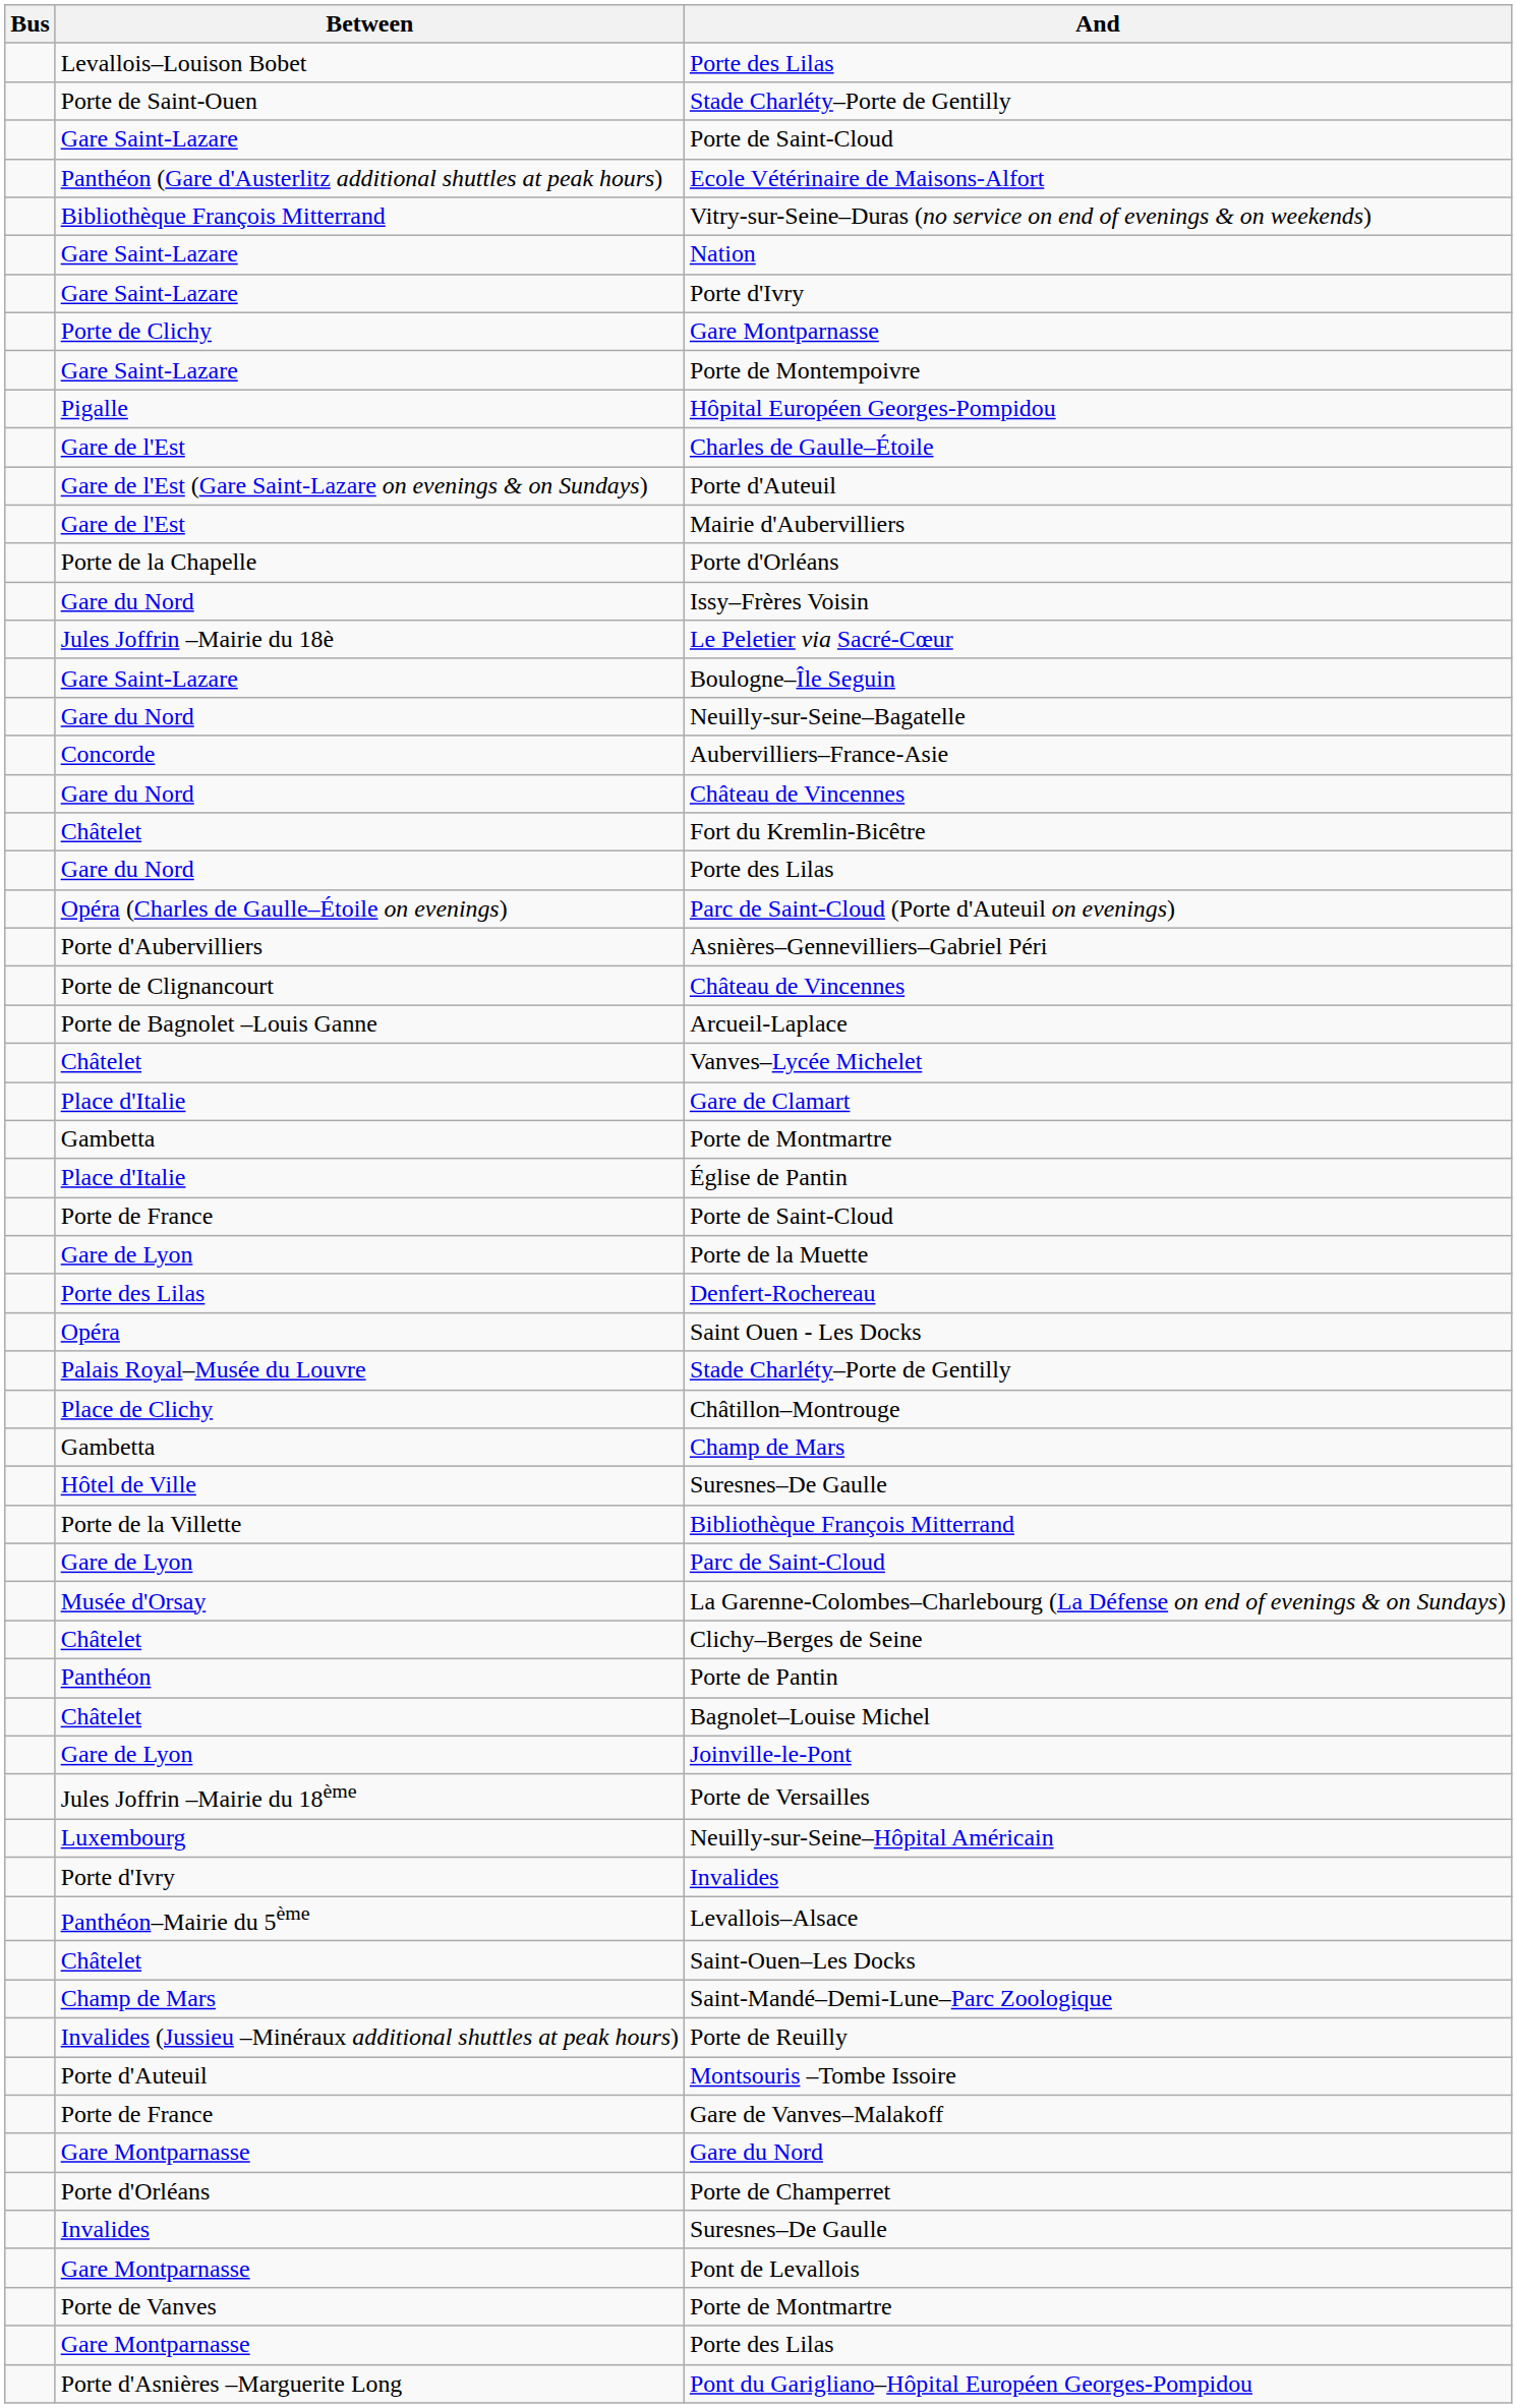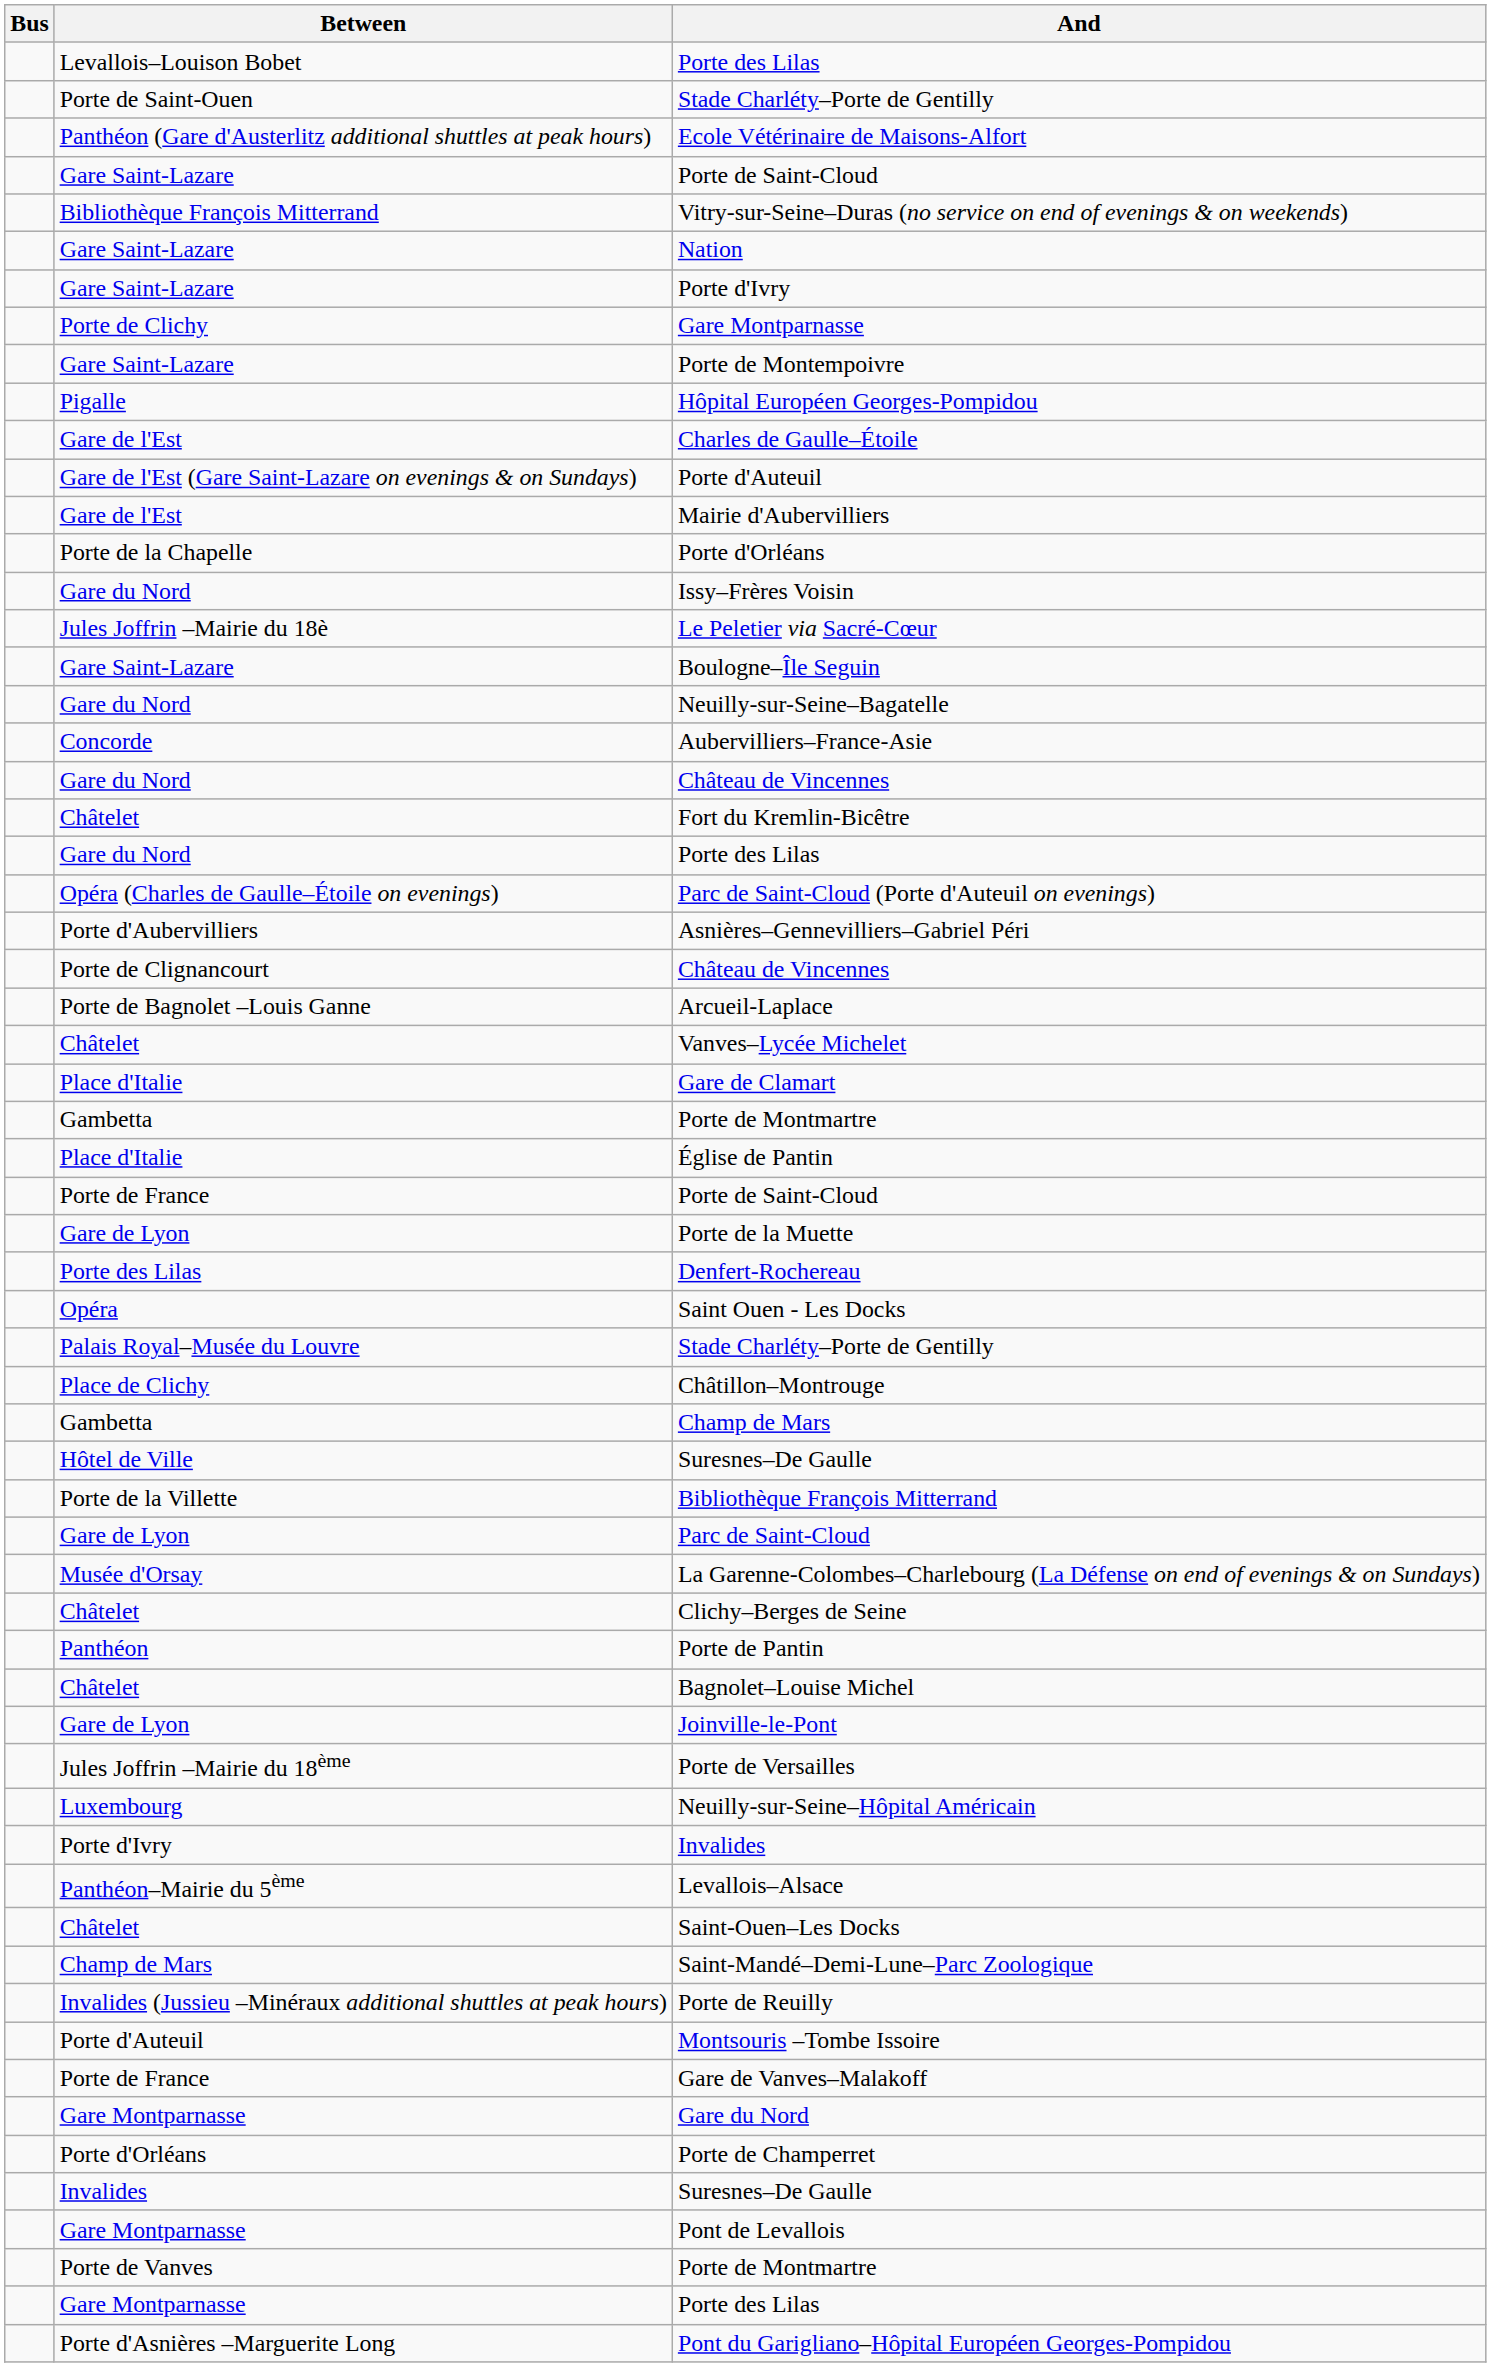 <table class="wikitable">
 <tr>
 <th>Bus</th>
 <th>Between</th>
 <th>And</th>
 </tr>
 <tr>
 <td></td>
 <td>Levallois–Louison Bobet</td>
 <td><a href='#'>Porte des Lilas</a>  </td>
 </tr>
 <tr>
 <td></td>
 <td>Porte de Saint-Ouen  </td>
 <td><a href='#'>Stade Charléty</a>–Porte de Gentilly </td>
 </tr>
 <tr>
 <td></td>
-<td><a href='#'>Gare Saint-Lazare</a>   </td>
-<td>Porte de Saint-Cloud </td>
+<td><a href='#'>Panthéon</a> (<a href='#'>Gare d'Austerlitz</a>    <em>additional shuttles at peak hours</em>)</td>
+<td><a href='#'>Ecole Vétérinaire de Maisons-Alfort</a> </td>
 </tr>
 <tr>
 <td></td>
-<td><a href='#'>Panthéon</a> (<a href='#'>Gare d'Austerlitz</a>    <em>additional shuttles at peak hours</em>)</td>
-<td><a href='#'>Ecole Vétérinaire de Maisons-Alfort</a> </td>
+<td><a href='#'>Gare Saint-Lazare</a>   </td>
+<td>Porte de Saint-Cloud </td>
 </tr>
 <tr>
 <td></td>
 <td><a href='#'>Bibliothèque François Mitterrand</a>  </td>
 <td>Vitry-sur-Seine–Duras (<em>no service on end of evenings & on weekends</em>)</td>
 </tr>
 <tr>
 <td></td>
 <td><a href='#'>Gare Saint-Lazare</a>   </td>
 <td><a href='#'>Nation</a>  </td>
 </tr>
 <tr>
 <td></td>
 <td><a href='#'>Gare Saint-Lazare</a>   </td>
 <td>Porte d'Ivry  </td>
 </tr>
 <tr>
 <td></td>
 <td><a href='#'>Porte de Clichy</a>   </td>
 <td><a href='#'>Gare Montparnasse</a>    </td>
 </tr>
 <tr>
 <td></td>
 <td><a href='#'>Gare Saint-Lazare</a>   </td>
 <td>Porte de Montempoivre </td>
 </tr>
 <tr>
 <td></td>
 <td><a href='#'>Pigalle</a> </td>
 <td><a href='#'>Hôpital Européen Georges-Pompidou</a>  </td>
 </tr>
 <tr>
 <td></td>
 <td><a href='#'>Gare de l'Est</a>    </td>
 <td><a href='#'>Charles de Gaulle–Étoile</a>  </td>
 </tr>
 <tr>
 <td></td>
 <td><a href='#'>Gare de l'Est</a>     (<a href='#'>Gare Saint-Lazare</a>    <em>on evenings & on Sundays</em>)</td>
 <td>Porte d'Auteuil </td>
 </tr>
 <tr>
 <td></td>
 <td><a href='#'>Gare de l'Est</a>   </td>
 <td>Mairie d'Aubervilliers </td>
 </tr>
 <tr>
 <td></td>
 <td>Porte de la Chapelle  </td>
 <td>Porte d'Orléans  </td>
 </tr>
 <tr>
 <td></td>
 <td><a href='#'>Gare du Nord</a>    </td>
 <td>Issy–Frères Voisin</td>
 </tr>
 <tr>
 <td></td>
 <td><a href='#'>Jules Joffrin</a> –Mairie du 18è</td>
 <td><a href='#'>Le Peletier</a>  <em>via</em> <a href='#'>Sacré-Cœur</a></td>
 </tr>
 <tr>
 <td></td>
 <td><a href='#'>Gare Saint-Lazare</a>   </td>
 <td>Boulogne–<a href='#'>Île Seguin</a></td>
 </tr>
 <tr>
 <td></td>
 <td><a href='#'>Gare du Nord</a>    </td>
 <td>Neuilly-sur-Seine–Bagatelle</td>
 </tr>
 <tr>
 <td></td>
 <td><a href='#'>Concorde</a> </td>
 <td>Aubervilliers–France-Asie</td>
 </tr>
 <tr>
 <td></td>
 <td><a href='#'>Gare du Nord</a>    </td>
 <td><a href='#'>Château de Vincennes</a> </td>
 </tr>
 <tr>
 <td></td>
 <td><a href='#'>Châtelet</a> </td>
 <td>Fort du Kremlin-Bicêtre</td>
 </tr>
 <tr>
 <td></td>
 <td><a href='#'>Gare du Nord</a>    </td>
 <td>Porte des Lilas  </td>
 </tr>
 <tr>
 <td></td>
 <td><a href='#'>Opéra</a>  (<a href='#'>Charles de Gaulle–Étoile</a>   <em>on evenings</em>)</td>
 <td><a href='#'>Parc de Saint-Cloud</a>  (Porte d'Auteuil  <em>on evenings</em>)</td>
 </tr>
 <tr>
 <td></td>
 <td>Porte d'Aubervilliers </td>
 <td>Asnières–Gennevilliers–Gabriel Péri </td>
 </tr>
 <tr>
 <td></td>
 <td>Porte de Clignancourt  </td>
 <td><a href='#'>Château de Vincennes</a> </td>
 </tr>
 <tr>
 <td></td>
 <td>Porte de Bagnolet  –Louis Ganne</td>
 <td>Arcueil-Laplace </td>
 </tr>
 <tr>
 <td></td>
 <td><a href='#'>Châtelet</a> </td>
 <td>Vanves–<a href='#'>Lycée Michelet</a></td>
 </tr>
 <tr>
 <td></td>
 <td><a href='#'>Place d'Italie</a> </td>
 <td><a href='#'>Gare de Clamart</a> </td>
 </tr>
 <tr>
 <td></td>
 <td>Gambetta </td>
 <td>Porte de Montmartre </td>
 </tr>
 <tr>
 <td></td>
 <td><a href='#'>Place d'Italie</a> </td>
 <td>Église de Pantin </td>
 </tr>
 <tr>
 <td></td>
 <td>Porte de France </td>
 <td>Porte de Saint-Cloud </td>
 </tr>
 <tr>
 <td></td>
 <td><a href='#'>Gare de Lyon</a>     </td>
 <td>Porte de la Muette</td>
 </tr>
 <tr>
 <td></td>
 <td><a href='#'>Porte des Lilas</a>  </td>
 <td><a href='#'>Denfert-Rochereau</a>  </td>
 </tr>
 <tr>
 <td></td>
 <td><a href='#'>Opéra</a> </td>
 <td>Saint Ouen - Les Docks </td>
 </tr>
 <tr>
 <td></td>
 <td><a href='#'>Palais Royal</a>–<a href='#'>Musée du Louvre</a> </td>
 <td><a href='#'>Stade Charléty</a>–Porte de Gentilly </td>
 </tr>
 <tr>
 <td></td>
 <td><a href='#'>Place de Clichy</a> </td>
 <td>Châtillon–Montrouge  </td>
 </tr>
 <tr>
 <td></td>
 <td>Gambetta </td>
 <td><a href='#'>Champ de Mars</a></td>
 </tr>
 <tr>
 <td></td>
 <td><a href='#'>Hôtel de Ville</a> </td>
 <td>Suresnes–De Gaulle</td>
 </tr>
 <tr>
 <td></td>
 <td>Porte de la Villette  </td>
 <td><a href='#'>Bibliothèque François Mitterrand</a>  </td>
 </tr>
 <tr>
 <td></td>
 <td><a href='#'>Gare de Lyon</a>     </td>
 <td><a href='#'>Parc de Saint-Cloud</a> </td>
 </tr>
 <tr>
 <td></td>
 <td><a href='#'>Musée d'Orsay</a> </td>
 <td>La Garenne-Colombes–Charlebourg (<a href='#'>La Défense</a>     <em>on end of evenings & on Sundays</em>)</td>
 </tr>
 <tr>
 <td></td>
 <td><a href='#'>Châtelet</a> </td>
 <td>Clichy–Berges de Seine</td>
 </tr>
 <tr>
 <td></td>
 <td><a href='#'>Panthéon</a></td>
 <td>Porte de Pantin  </td>
 </tr>
 <tr>
 <td></td>
 <td><a href='#'>Châtelet</a> </td>
 <td>Bagnolet–Louise Michel</td>
 </tr>
 <tr>
 <td></td>
 <td><a href='#'>Gare de Lyon</a>     </td>
 <td><a href='#'>Joinville-le-Pont</a> </td>
 </tr>
 <tr>
 <td></td>
 <td>Jules Joffrin –Mairie du 18<sup>ème</sup></td>
 <td>Porte de Versailles  </td>
 </tr>
 <tr>
 <td></td>
 <td><a href='#'>Luxembourg</a> </td>
 <td>Neuilly-sur-Seine–<a href='#'>Hôpital Américain</a></td>
 </tr>
 <tr>
 <td></td>
 <td>Porte d'Ivry  </td>
 <td><a href='#'>Invalides</a>  </td>
 </tr>
 <tr>
 <td></td>
 <td><a href='#'>Panthéon</a>–Mairie du 5<sup>ème</sup></td>
 <td>Levallois–Alsace</td>
 </tr>
 <tr>
 <td></td>
 <td><a href='#'>Châtelet</a> </td>
 <td>Saint-Ouen–Les Docks</td>
 </tr>
 <tr>
 <td></td>
 <td><a href='#'>Champ de Mars</a></td>
 <td>Saint-Mandé–Demi-Lune–<a href='#'>Parc Zoologique</a></td>
 </tr>
 <tr>
 <td></td>
 <td><a href='#'>Invalides</a>   (<a href='#'>Jussieu</a> –Minéraux <em>additional shuttles at peak hours</em>)</td>
 <td>Porte de Reuilly</td>
 </tr>
 <tr>
 <td></td>
 <td>Porte d'Auteuil </td>
 <td><a href='#'>Montsouris</a> –Tombe Issoire</td>
 </tr>
 <tr>
 <td></td>
 <td>Porte de France </td>
 <td>Gare de Vanves–Malakoff </td>
 </tr>
 <tr>
 <td></td>
 <td><a href='#'>Gare Montparnasse</a>    </td>
 <td><a href='#'>Gare du Nord</a>    </td>
 </tr>
 <tr>
 <td></td>
 <td>Porte d'Orléans  </td>
 <td>Porte de Champerret </td>
 </tr>
 <tr>
 <td></td>
 <td><a href='#'>Invalides</a>  </td>
 <td>Suresnes–De Gaulle</td>
 </tr>
 <tr>
 <td></td>
 <td><a href='#'>Gare Montparnasse</a>    </td>
 <td>Pont de Levallois </td>
 </tr>
 <tr>
 <td></td>
 <td>Porte de Vanves  </td>
 <td>Porte de Montmartre </td>
 </tr>
 <tr>
 <td></td>
 <td><a href='#'>Gare Montparnasse</a>    </td>
 <td>Porte des Lilas  </td>
 </tr>
 <tr>
 <td></td>
 <td>Porte d'Asnières –Marguerite Long</td>
 <td><a href='#'>Pont du Garigliano</a>–<a href='#'>Hôpital Européen Georges-Pompidou</a>  </td>
 </tr>
 </table>
